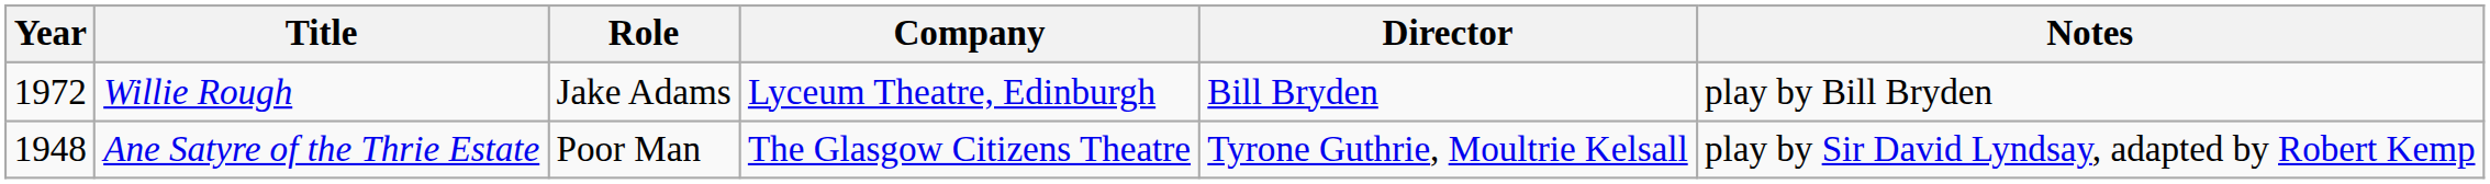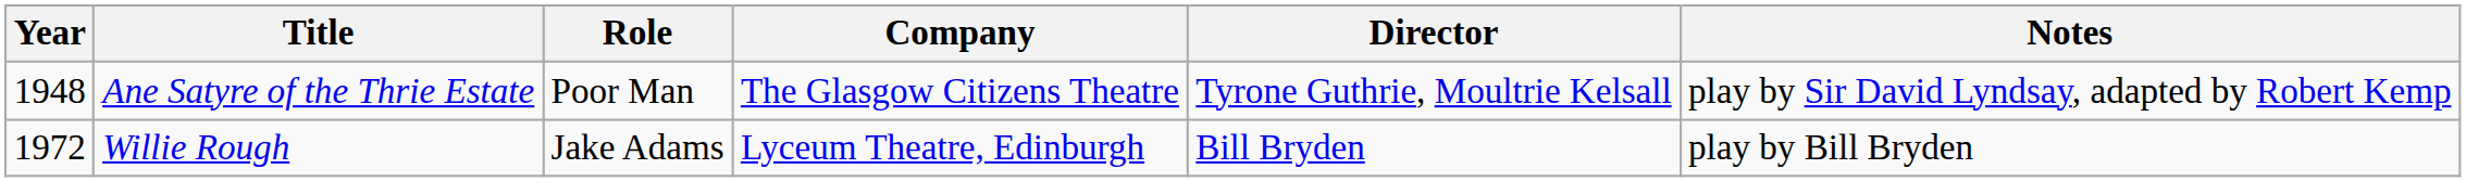 <table class="wikitable">
 <tr>
 <th>Year</th>
 <th>Title</th>
 <th>Role</th>
 <th>Company</th>
 <th>Director</th>
 <th>Notes</th>
 </tr>
 <tr>
+<td>1948</td>
+<td><em><a href='#'>Ane Satyre of the Thrie Estate</a></em></td>
+<td>Poor Man</td>
+<td><a href='#'>The Glasgow Citizens Theatre</a></td>
+<td><a href='#'>Tyrone Guthrie</a>, <a href='#'>Moultrie Kelsall</a></td>
+<td>play by <a href='#'>Sir David Lyndsay</a>, adapted by <a href='#'>Robert Kemp</a></td>
+</tr>
+<tr>
 <td>1972</td>
 <td><em><a href='#'>Willie Rough</a></em></td>
 <td>Jake Adams</td>
 <td><a href='#'>Lyceum Theatre, Edinburgh</a></td>
 <td><a href='#'>Bill Bryden</a></td>
 <td>play by Bill Bryden</td>
 </tr>
-<tr>
-<td>1948</td>
-<td><em><a href='#'>Ane Satyre of the Thrie Estate</a></em></td>
-<td>Poor Man</td>
-<td><a href='#'>The Glasgow Citizens Theatre</a></td>
-<td><a href='#'>Tyrone Guthrie</a>, <a href='#'>Moultrie Kelsall</a></td>
-<td>play by <a href='#'>Sir David Lyndsay</a>, adapted by <a href='#'>Robert Kemp</a></td>
-</tr>
 </table>
